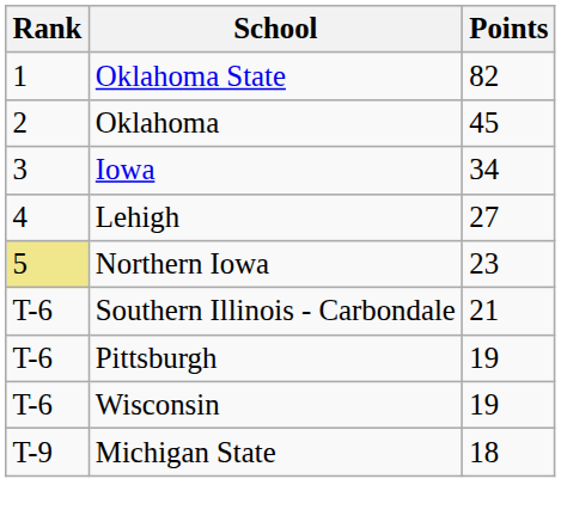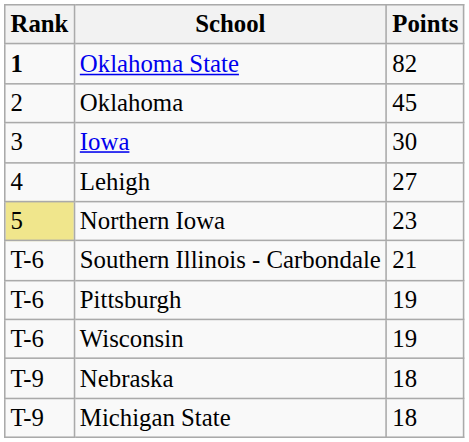 <table class="wikitable">
 <tr>
 <th>Rank</th>
 <th>School</th>
 <th>Points</th>
 </tr>
 <tr>
-<td>1</td>
+<td><strong>1</strong></td>
 <td><a href='#'>Oklahoma State</a></td>
 <td>82</td>
 </tr>
 <tr>
 <td>2</td>
 <td>Oklahoma</td>
 <td>45</td>
 </tr>
 <tr>
 <td>3</td>
 <td><a href='#'>Iowa</a></td>
-<td>34</td>
+<td>30</td>
 </tr>
 <tr>
 <td>4</td>
 <td>Lehigh</td>
 <td>27</td>
 </tr>
 <tr>
 <td style="background: khaki;">5</td>
 <td>Northern Iowa</td>
 <td>23</td>
 </tr>
 <tr>
 <td>T-6</td>
 <td>Southern Illinois - Carbondale</td>
 <td>21</td>
 </tr>
 <tr>
 <td>T-6</td>
 <td>Pittsburgh</td>
 <td>19</td>
 </tr>
 <tr>
 <td>T-6</td>
 <td>Wisconsin</td>
 <td>19</td>
 </tr>
 <tr>
 <td>T-9</td>
+<td>Nebraska</td>
+<td>18</td>
+</tr>
+<tr>
+<td>T-9</td>
 <td>Michigan State</td>
 <td>18</td>
 </tr>
 </table>
